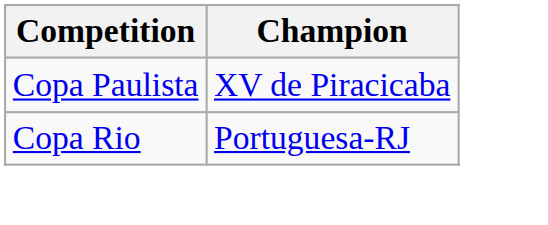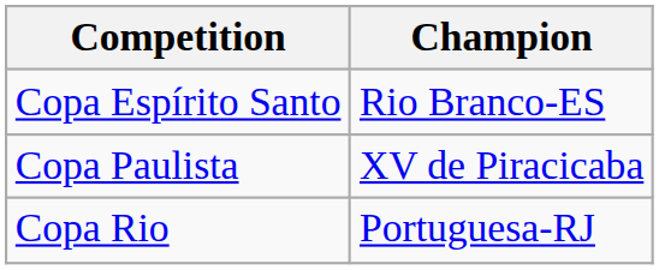 <table class="wikitable">
 <tr>
 <th>Competition</th>
 <th>Champion</th>
+</tr>
+<tr>
+<td><a href='#'>Copa Espírito Santo</a></td>
+<td><a href='#'>Rio Branco-ES</a></td>
 </tr>
 <tr>
 <td><a href='#'>Copa Paulista</a></td>
 <td><a href='#'>XV de Piracicaba</a></td>
 </tr>
 <tr>
 <td><a href='#'>Copa Rio</a></td>
 <td><a href='#'>Portuguesa-RJ</a></td>
 </tr>
 </table>
